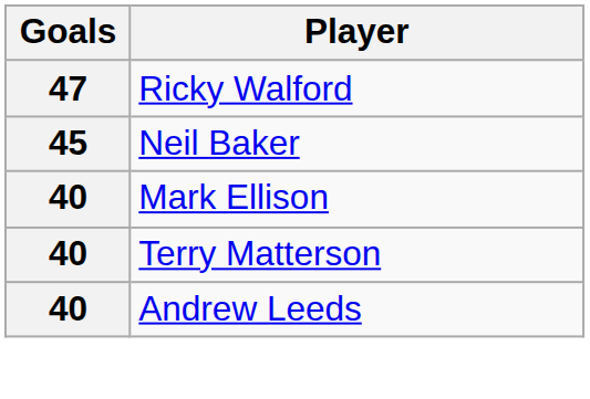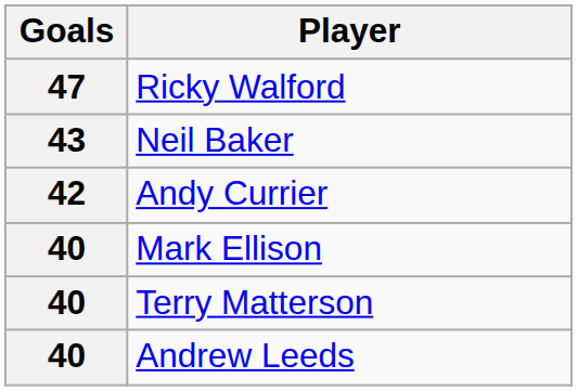 <table class="wikitable" style="text-align:left;">
 <tr>
 <th width=50>Goals</th>
 <th width=200>Player</th>
 </tr>
 <tr>
 <th>47</th>
 <td> <a href='#'>Ricky Walford</a></td>
 </tr>
 <tr>
-<th>45</th>
+<th>43</th>
 <td> <a href='#'>Neil Baker</a></td>
+</tr>
+<tr>
+<th>42</th>
+<td> <a href='#'>Andy Currier</a></td>
 </tr>
 <tr>
 <th>40</th>
 <td> <a href='#'>Mark Ellison</a></td>
 </tr>
 <tr>
 <th>40</th>
 <td> <a href='#'>Terry Matterson</a></td>
 </tr>
 <tr>
 <th>40</th>
 <td> <a href='#'>Andrew Leeds</a></td>
 </tr>
 </table>
